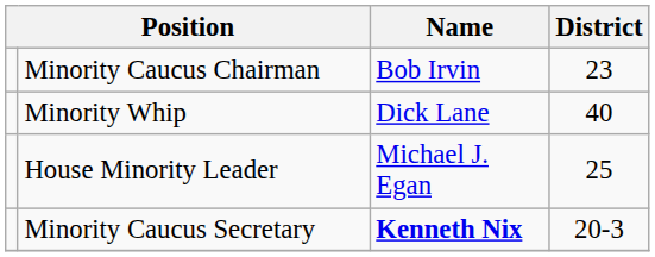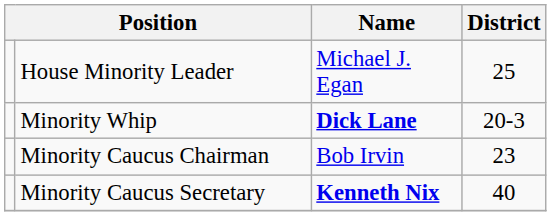 <table class="wikitable">
 <tr>
 <th colspan=2 align=center>Position</th>
 <th width="099" align=center>Name</th>
 <th align=center>District</th>
+</tr>
+<tr>
+<td></td>
+<td width="201">House Minority Leader</td>
+<td><a href='#'>Michael J. Egan</a></td>
+<td align=center>25</td>
+</tr>
+<tr>
+<td></td>
+<td>Minority Whip</td>
+<td><strong><a href='#'>Dick Lane</a></strong></td>
+<td align=center>20-3</td>
 </tr>
 <tr>
 <td></td>
 <td>Minority Caucus Chairman</td>
 <td><a href='#'>Bob Irvin</a></td>
 <td align=center>23</td>
 </tr>
 <tr>
 <td></td>
-<td>Minority Whip</td>
-<td><a href='#'>Dick Lane</a></td>
-<td align=center>40</td>
-</tr>
-<tr>
-<td></td>
-<td width="201">House Minority Leader</td>
-<td><a href='#'>Michael J. Egan</a></td>
-<td align=center>25</td>
-</tr>
-<tr>
-<td></td>
 <td>Minority Caucus Secretary</td>
 <td><strong><a href='#'>Kenneth Nix</a></strong></td>
-<td align=center>20-3</td>
+<td align=center>40</td>
 </tr>
 <tr>
 </tr>
 </table>
